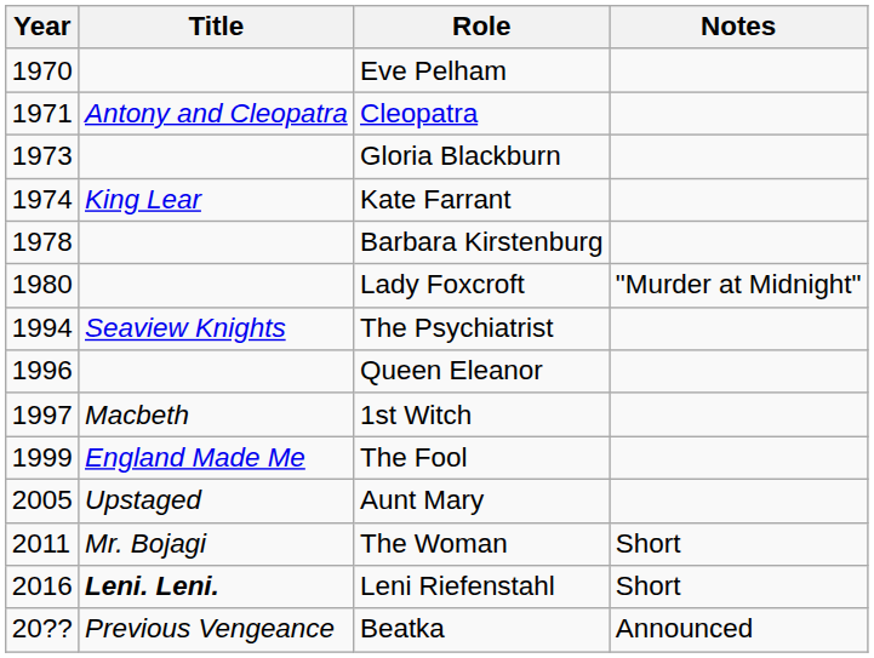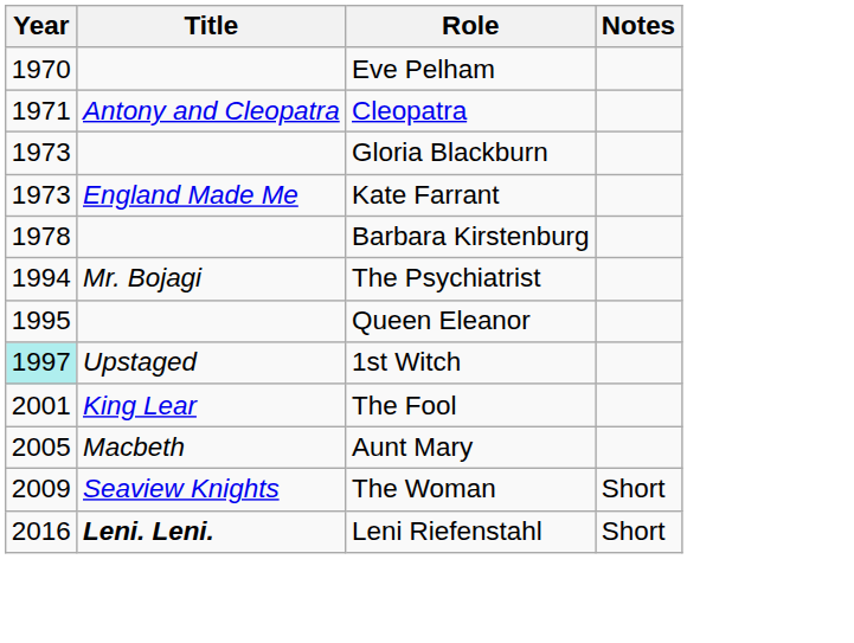 <table class="wikitable sortable">
 <tr>
 <th>Year</th>
 <th>Title</th>
 <th>Role</th>
 <th class="unsortable">Notes</th>
 </tr>
 <tr>
 <td>1970</td>
 <td><em></em></td>
 <td>Eve Pelham</td>
 <td></td>
 </tr>
 <tr>
 <td>1971</td>
 <td><em><a href='#'>Antony and Cleopatra</a></em></td>
 <td><a href='#'>Cleopatra</a></td>
 <td></td>
 </tr>
 <tr>
 <td>1973</td>
 <td><em></em></td>
 <td>Gloria Blackburn</td>
 <td></td>
 </tr>
 <tr>
-<td>1974</td>
-<td><em><a href='#'>King Lear</a></em></td>
+<td>1973</td>
+<td><em><a href='#'>England Made Me</a></em></td>
 <td>Kate Farrant</td>
 <td></td>
 </tr>
 <tr>
 <td>1978</td>
 <td><em></em></td>
 <td>Barbara Kirstenburg</td>
 <td></td>
 </tr>
 <tr>
-<td>1980</td>
-<td><em></em></td>
-<td>Lady Foxcroft</td>
-<td>"Murder at Midnight"</td>
-</tr>
-<tr>
 <td>1994</td>
-<td><em><a href='#'>Seaview Knights</a></em></td>
+<td><em>Mr. Bojagi</em></td>
 <td>The Psychiatrist</td>
 <td></td>
 </tr>
 <tr>
-<td>1996</td>
+<td>1995</td>
 <td><em></em></td>
 <td>Queen Eleanor</td>
 <td></td>
 </tr>
 <tr>
-<td>1997</td>
-<td><em>Macbeth</em></td>
+<td style="background: paleturquoise;">1997</td>
+<td><em>Upstaged</em></td>
 <td>1st Witch</td>
 <td></td>
 </tr>
 <tr>
-<td>1999</td>
-<td><em><a href='#'>England Made Me</a></em></td>
+<td>2001</td>
+<td><em><a href='#'>King Lear</a></em></td>
 <td>The Fool</td>
 <td></td>
 </tr>
 <tr>
 <td>2005</td>
-<td><em>Upstaged</em></td>
+<td><em>Macbeth</em></td>
 <td>Aunt Mary</td>
 <td></td>
 </tr>
 <tr>
-<td>2011</td>
-<td><em>Mr. Bojagi</em></td>
+<td>2009</td>
+<td><em><a href='#'>Seaview Knights</a></em></td>
 <td>The Woman</td>
 <td>Short</td>
 </tr>
 <tr>
 <td>2016</td>
 <td><strong><em>Leni. Leni.</em></strong></td>
 <td>Leni Riefenstahl</td>
 <td>Short</td>
 </tr>
-<tr>
-<td>20??</td>
-<td><em>Previous Vengeance</em></td>
-<td>Beatka</td>
-<td>Announced</td>
-</tr>
 </table>
